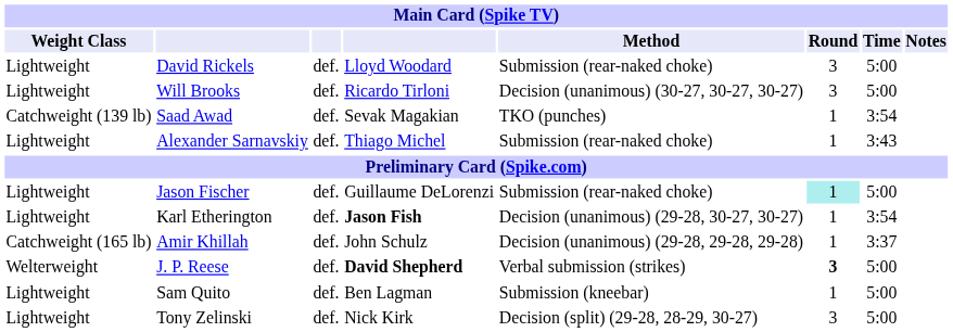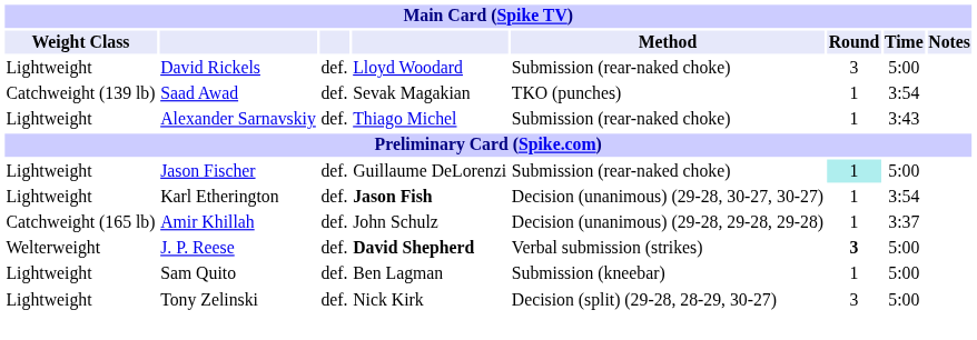 <table class="toccolours" style="font-size: 85%;">
 <tr>
 <th colspan="8" style="background-color: #ccf; color: #000080; text-align: center;"><strong>Main Card (<a href='#'>Spike TV</a>)</strong></th>
 </tr>
 <tr>
 <th colspan="1" style="background-color: #E6E8FA; color: #000000; text-align: center;">Weight Class</th>
 <th colspan="1" style="background-color: #E6E8FA; color: #000000; text-align: center;"></th>
 <th colspan="1" style="background-color: #E6E8FA; color: #000000; text-align: center;"></th>
 <th colspan="1" style="background-color: #E6E8FA; color: #000000; text-align: center;"></th>
 <th colspan="1" style="background-color: #E6E8FA; color: #000000; text-align: center;">Method</th>
 <th colspan="1" style="background-color: #E6E8FA; color: #000000; text-align: center;">Round</th>
 <th colspan="1" style="background-color: #E6E8FA; color: #000000; text-align: center;">Time</th>
 <th colspan="1" style="background-color: #E6E8FA; color: #000000; text-align: center;">Notes</th>
 </tr>
 <tr>
 <td>Lightweight</td>
 <td><a href='#'>David Rickels</a></td>
 <td align=center>def.</td>
 <td><a href='#'>Lloyd Woodard</a></td>
 <td>Submission (rear-naked choke)</td>
-<td align=center>3</td>
-<td align=center>5:00</td>
-<td></td>
-</tr>
-<tr>
-<td>Lightweight</td>
-<td><a href='#'>Will Brooks</a></td>
-<td align=center>def.</td>
-<td><a href='#'>Ricardo Tirloni</a></td>
-<td>Decision (unanimous) (30-27, 30-27, 30-27)</td>
 <td align=center>3</td>
 <td align=center>5:00</td>
 <td></td>
 </tr>
 <tr>
 <td>Catchweight (139 lb)</td>
 <td><a href='#'>Saad Awad</a></td>
 <td align=center>def.</td>
 <td>Sevak Magakian</td>
 <td>TKO (punches)</td>
 <td align=center>1</td>
 <td align=center>3:54</td>
 <td></td>
 </tr>
 <tr>
 <td>Lightweight</td>
 <td><a href='#'>Alexander Sarnavskiy</a></td>
 <td align=center>def.</td>
 <td><a href='#'>Thiago Michel</a></td>
 <td>Submission (rear-naked choke)</td>
 <td align=center>1</td>
 <td align=center>3:43</td>
 <td></td>
 </tr>
 <tr>
 <th colspan="8" style="background-color: #ccf; color: #000080; text-align: center;"><strong>Preliminary Card (<a href='#'>Spike.com</a>)</strong></th>
 </tr>
 <tr>
 <td>Lightweight</td>
 <td><a href='#'>Jason Fischer</a></td>
 <td align=center>def.</td>
 <td>Guillaume DeLorenzi</td>
 <td>Submission (rear-naked choke)</td>
 <td align=center style="background: paleturquoise;">1</td>
 <td align=center>5:00</td>
 <td></td>
 </tr>
 <tr>
 <td>Lightweight</td>
 <td>Karl Etherington</td>
 <td align=center>def.</td>
 <td><strong>Jason Fish</strong></td>
 <td>Decision (unanimous) (29-28, 30-27, 30-27)</td>
 <td align=center>1</td>
 <td align=center>3:54</td>
 <td></td>
 </tr>
 <tr>
 <td>Catchweight (165 lb)</td>
 <td><a href='#'>Amir Khillah</a></td>
 <td align=center>def.</td>
 <td>John Schulz</td>
 <td>Decision (unanimous) (29-28, 29-28, 29-28)</td>
 <td align=center>1</td>
 <td align=center>3:37</td>
 <td></td>
 </tr>
 <tr>
 <td>Welterweight</td>
 <td><a href='#'>J. P. Reese</a></td>
 <td align=center>def.</td>
 <td><strong>David Shepherd</strong></td>
 <td>Verbal submission (strikes)</td>
 <td align=center><strong>3</strong></td>
 <td align=center>5:00</td>
 <td></td>
 </tr>
 <tr>
 <td>Lightweight</td>
 <td>Sam Quito</td>
 <td align=center>def.</td>
 <td>Ben Lagman</td>
 <td>Submission (kneebar)</td>
 <td align=center>1</td>
 <td align=center>5:00</td>
 <td></td>
 </tr>
 <tr>
 <td>Lightweight</td>
 <td>Tony Zelinski</td>
 <td align=center>def.</td>
 <td>Nick Kirk</td>
 <td>Decision (split) (29-28, 28-29, 30-27)</td>
 <td align=center>3</td>
 <td align=center>5:00</td>
 <td></td>
 </tr>
 <tr>
 </tr>
 </table>
